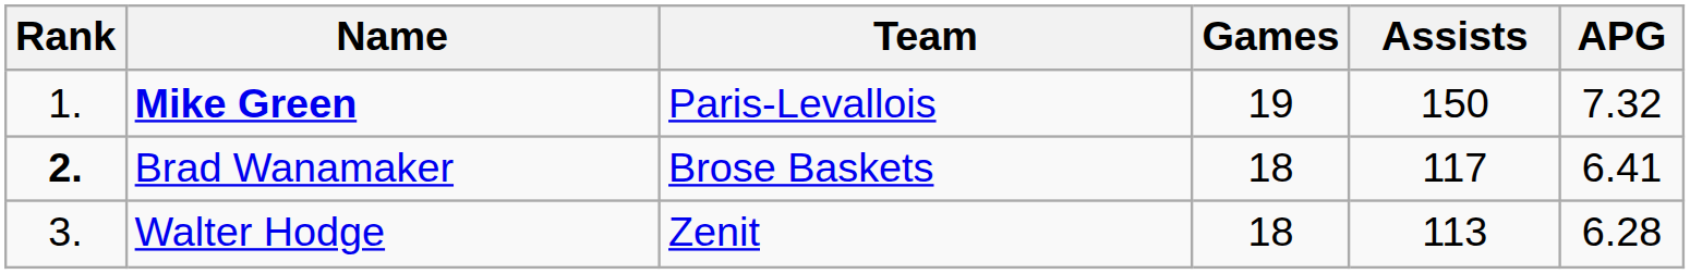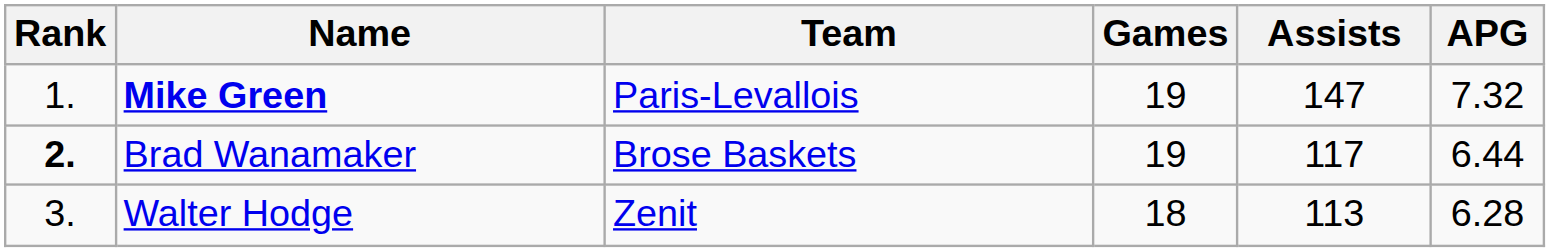 <table class="wikitable" style="text-align: center;">
 <tr>
 <th>Rank</th>
 <th width=200>Name</th>
 <th width=200>Team</th>
 <th>Games</th>
 <th width=75>Assists</th>
 <th width=40>APG</th>
 </tr>
 <tr>
 <td>1.</td>
 <td align="left"> <strong><a href='#'>Mike Green</a></strong></td>
 <td align="left"> <a href='#'>Paris-Levallois</a></td>
 <td>19</td>
-<td>150</td>
+<td>147</td>
 <td>7.32</td>
 </tr>
 <tr>
 <td><strong>2.</strong></td>
 <td align="left"> <a href='#'>Brad Wanamaker</a></td>
 <td align="left"> <a href='#'>Brose Baskets</a></td>
-<td>18</td>
+<td>19</td>
 <td>117</td>
-<td>6.41</td>
+<td>6.44</td>
 </tr>
 <tr>
 <td>3.</td>
 <td align="left"> <a href='#'>Walter Hodge</a></td>
 <td align="left"> <a href='#'>Zenit</a></td>
 <td>18</td>
 <td>113</td>
 <td>6.28</td>
 </tr>
 </table>
